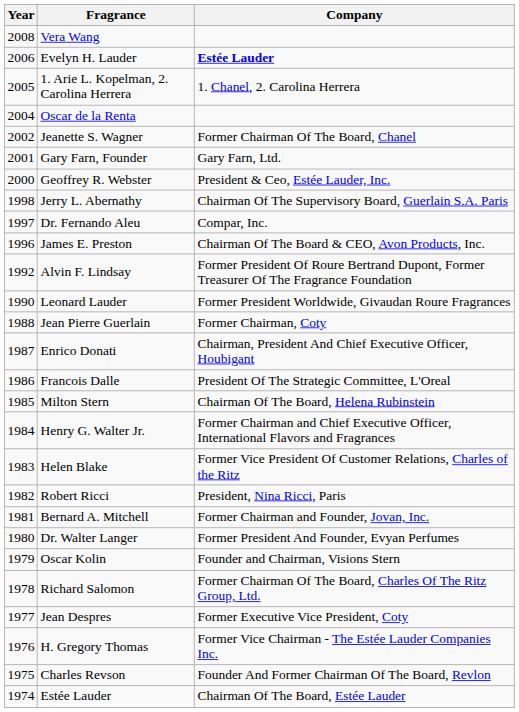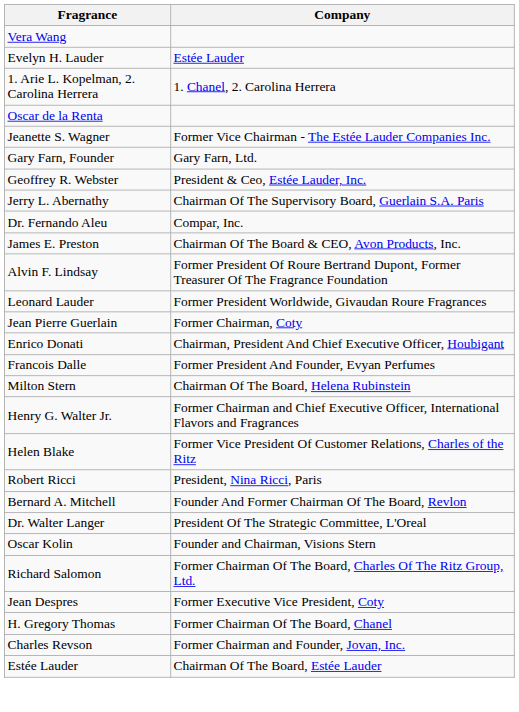 <table class="wikitable sortable">
 <tr>
-<th>Year</th>
 <th>Fragrance</th>
 <th>Company</th>
 </tr>
 <tr>
-<td>2008</td>
 <td><a href='#'>Vera Wang</a></td>
 <td></td>
 </tr>
 <tr>
-<td>2006</td>
 <td>Evelyn H. Lauder</td>
-<td><strong><a href='#'>Estée Lauder</a></strong></td>
+<td><a href='#'>Estée Lauder</a></td>
 </tr>
 <tr>
-<td>2005</td>
 <td>1. Arie L. Kopelman, 2. Carolina Herrera</td>
 <td>1. <a href='#'>Chanel</a>, 2. Carolina Herrera</td>
 </tr>
 <tr>
-<td>2004</td>
 <td><a href='#'>Oscar de la Renta</a></td>
 <td></td>
 </tr>
 <tr>
-<td>2002</td>
 <td>Jeanette S. Wagner</td>
-<td>Former Chairman Of The Board, <a href='#'>Chanel</a></td>
+<td>Former Vice Chairman - <a href='#'>The Estée Lauder Companies Inc.</a></td>
 </tr>
 <tr>
-<td>2001</td>
 <td>Gary Farn, Founder</td>
 <td>Gary Farn, Ltd.</td>
 </tr>
 <tr>
-<td>2000</td>
 <td>Geoffrey R. Webster</td>
 <td>President & Ceo, <a href='#'>Estée Lauder, Inc.</a></td>
 </tr>
 <tr>
-<td>1998</td>
 <td>Jerry L. Abernathy</td>
 <td>Chairman Of The Supervisory Board, <a href='#'>Guerlain S.A. Paris</a></td>
 </tr>
 <tr>
-<td>1997</td>
 <td>Dr. Fernando Aleu</td>
 <td>Compar, Inc.</td>
 </tr>
 <tr>
-<td>1996</td>
 <td>James E. Preston</td>
 <td>Chairman Of The Board & CEO, <a href='#'>Avon Products</a>, Inc.</td>
 </tr>
 <tr>
-<td>1992</td>
 <td>Alvin F. Lindsay</td>
 <td>Former President Of Roure Bertrand Dupont, Former Treasurer Of The Fragrance Foundation</td>
 </tr>
 <tr>
-<td>1990</td>
 <td>Leonard Lauder</td>
 <td>Former President Worldwide, Givaudan Roure Fragrances</td>
 </tr>
 <tr>
-<td>1988</td>
 <td>Jean Pierre Guerlain</td>
 <td>Former Chairman, <a href='#'>Coty</a></td>
 </tr>
 <tr>
-<td>1987</td>
 <td>Enrico Donati</td>
 <td>Chairman, President And Chief Executive Officer, <a href='#'>Houbigant</a></td>
 </tr>
 <tr>
-<td>1986</td>
 <td>Francois Dalle</td>
-<td>President Of The Strategic Committee, L'Oreal</td>
+<td>Former President And Founder, Evyan Perfumes</td>
 </tr>
 <tr>
-<td>1985</td>
 <td>Milton Stern</td>
 <td>Chairman Of The Board, <a href='#'>Helena Rubinstein</a></td>
 </tr>
 <tr>
-<td>1984</td>
 <td>Henry G. Walter Jr.</td>
 <td>Former Chairman and Chief Executive Officer, International Flavors and Fragrances</td>
 </tr>
 <tr>
-<td>1983</td>
 <td>Helen Blake</td>
 <td>Former Vice President Of Customer Relations, <a href='#'>Charles of the Ritz</a></td>
 </tr>
 <tr>
-<td>1982</td>
 <td>Robert Ricci</td>
 <td>President, <a href='#'>Nina Ricci</a>, Paris</td>
 </tr>
 <tr>
-<td>1981</td>
 <td>Bernard A. Mitchell</td>
-<td>Former Chairman and Founder, <a href='#'>Jovan, Inc.</a></td>
+<td>Founder And Former Chairman Of The Board, <a href='#'>Revlon</a></td>
 </tr>
 <tr>
-<td>1980</td>
 <td>Dr. Walter Langer</td>
-<td>Former President And Founder, Evyan Perfumes</td>
+<td>President Of The Strategic Committee, L'Oreal</td>
 </tr>
 <tr>
-<td>1979</td>
 <td>Oscar Kolin</td>
 <td>Founder and Chairman, Visions Stern</td>
 </tr>
 <tr>
-<td>1978</td>
 <td>Richard Salomon</td>
 <td>Former Chairman Of The Board, <a href='#'>Charles Of The Ritz Group, Ltd.</a></td>
 </tr>
 <tr>
-<td>1977</td>
 <td>Jean Despres</td>
 <td>Former Executive Vice President, <a href='#'>Coty</a></td>
 </tr>
 <tr>
-<td>1976</td>
 <td>H. Gregory Thomas</td>
-<td>Former Vice Chairman - <a href='#'>The Estée Lauder Companies Inc.</a></td>
+<td>Former Chairman Of The Board, <a href='#'>Chanel</a></td>
 </tr>
 <tr>
-<td>1975</td>
 <td>Charles Revson</td>
-<td>Founder And Former Chairman Of The Board, <a href='#'>Revlon</a></td>
+<td>Former Chairman and Founder, <a href='#'>Jovan, Inc.</a></td>
 </tr>
 <tr>
-<td>1974</td>
 <td>Estée Lauder</td>
 <td>Chairman Of The Board, <a href='#'>Estée Lauder</a></td>
 </tr>
 </table>
